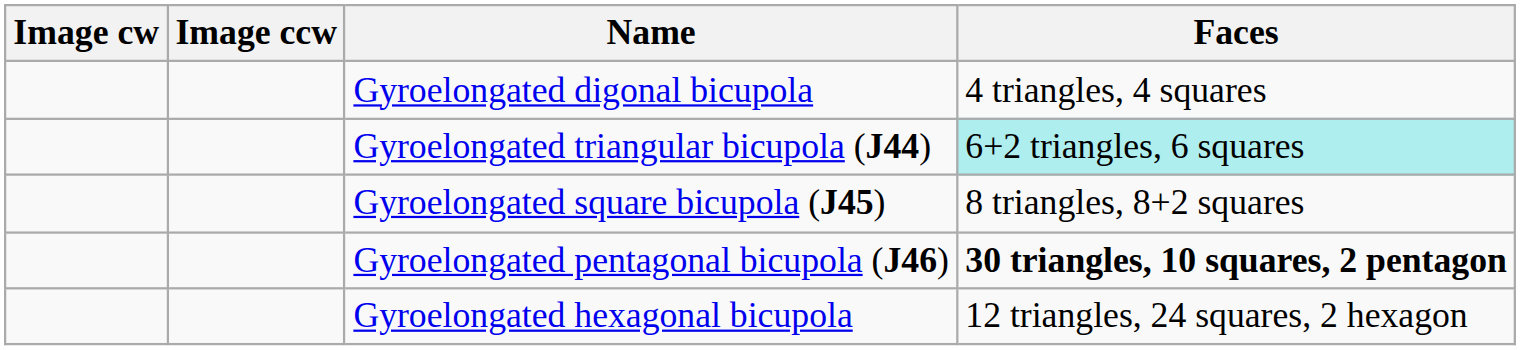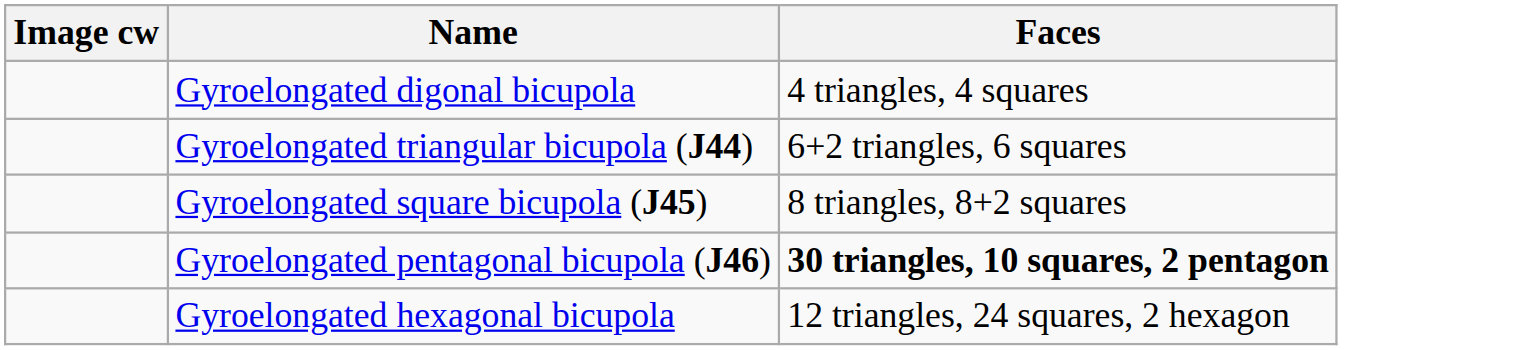 <table class="wikitable">
 <tr>
 <th>Image cw</th>
-<th>Image ccw</th>
 <th>Name</th>
 <th>Faces</th>
 </tr>
 <tr>
-<td></td>
 <td></td>
 <td><a href='#'>Gyroelongated digonal bicupola</a></td>
 <td>4 triangles, 4 squares</td>
 </tr>
 <tr>
 <td></td>
-<td></td>
 <td><a href='#'>Gyroelongated triangular bicupola</a> (<strong>J44</strong>)</td>
-<td style="background: paleturquoise;">6+2 triangles, 6 squares</td>
+<td>6+2 triangles, 6 squares</td>
 </tr>
 <tr>
-<td></td>
 <td></td>
 <td><a href='#'>Gyroelongated square bicupola</a> (<strong>J45</strong>)</td>
 <td>8 triangles, 8+2 squares</td>
 </tr>
 <tr>
 <td></td>
-<td></td>
 <td><a href='#'>Gyroelongated pentagonal bicupola</a> (<strong>J46</strong>)</td>
 <td><strong>30 triangles, 10 squares, 2 pentagon</strong></td>
 </tr>
 <tr>
 <td></td>
-<td></td>
 <td><a href='#'>Gyroelongated hexagonal bicupola</a></td>
 <td>12 triangles, 24 squares, 2 hexagon</td>
 </tr>
 </table>
